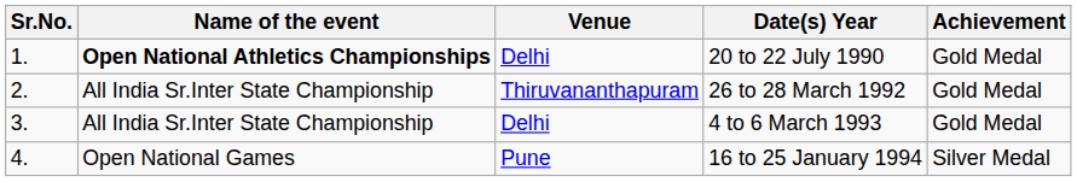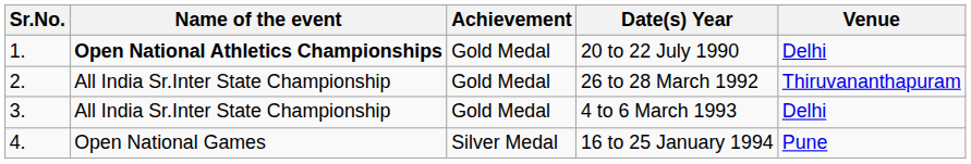 <table class="wikitable sortable">
 <tr>
 <th>Sr.No.</th>
 <th>Name of the event</th>
+<th>Achievement</th>
+<th>Date(s) Year</th>
 <th>Venue</th>
-<th>Date(s) Year</th>
-<th>Achievement</th>
 </tr>
 <tr>
 <td>1.</td>
 <td><strong>Open National Athletics Championships</strong></td>
+<td>Gold Medal</td>
+<td>20 to 22 July 1990</td>
 <td><a href='#'>Delhi</a></td>
-<td>20 to 22 July 1990</td>
-<td>Gold Medal</td>
 </tr>
 <tr>
 <td>2.</td>
 <td>All India Sr.Inter State Championship</td>
+<td>Gold Medal</td>
+<td>26 to 28 March 1992</td>
 <td><a href='#'>Thiruvananthapuram</a></td>
-<td>26 to 28 March 1992</td>
-<td>Gold Medal</td>
 </tr>
 <tr>
 <td>3.</td>
 <td>All India Sr.Inter State Championship</td>
+<td>Gold Medal</td>
+<td>4 to 6 March 1993</td>
 <td><a href='#'>Delhi</a></td>
-<td>4 to 6 March 1993</td>
-<td>Gold Medal</td>
 </tr>
 <tr>
 <td>4.</td>
 <td>Open National Games</td>
+<td>Silver Medal</td>
+<td>16 to 25 January 1994</td>
 <td><a href='#'>Pune</a></td>
-<td>16 to 25 January 1994</td>
-<td>Silver Medal</td>
 </tr>
 </table>
